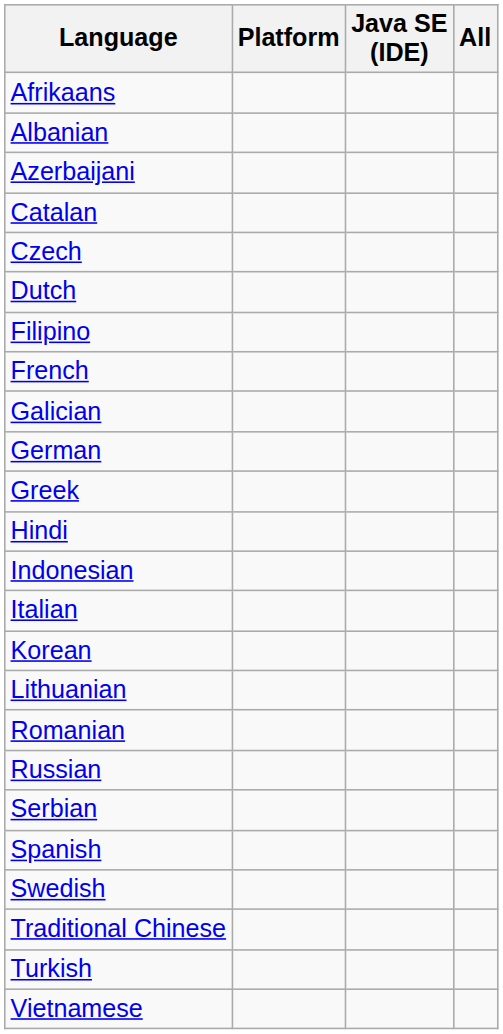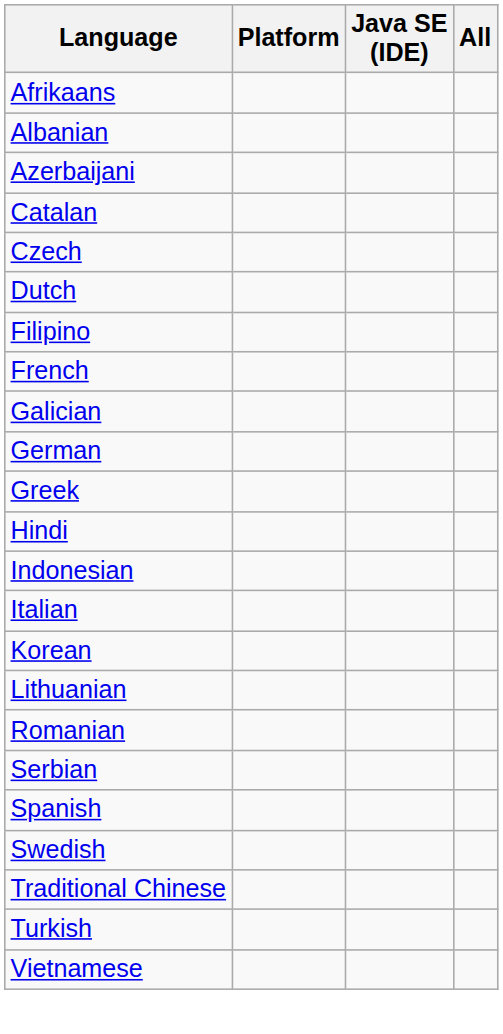 <table class="wikitable">
 <tr>
 <th>Language</th>
 <th>Platform</th>
 <th>Java SE<br>(IDE)</th>
 <th>All</th>
 </tr>
 <tr>
 <td><a href='#'>Afrikaans</a></td>
 <td></td>
 <td></td>
 <td></td>
 </tr>
 <tr>
 <td><a href='#'>Albanian</a></td>
 <td></td>
 <td></td>
 <td></td>
 </tr>
 <tr>
 <td><a href='#'>Azerbaijani</a></td>
 <td></td>
 <td></td>
 <td></td>
 </tr>
 <tr>
 <td><a href='#'>Catalan</a></td>
 <td></td>
 <td></td>
 <td></td>
 </tr>
 <tr>
 <td><a href='#'>Czech</a></td>
 <td></td>
 <td></td>
 <td></td>
 </tr>
 <tr>
 <td><a href='#'>Dutch</a></td>
 <td></td>
 <td></td>
 <td></td>
 </tr>
 <tr>
 <td><a href='#'>Filipino</a></td>
 <td></td>
 <td></td>
 <td></td>
 </tr>
 <tr>
 <td><a href='#'>French</a></td>
 <td></td>
 <td></td>
 <td></td>
 </tr>
 <tr>
 <td><a href='#'>Galician</a></td>
 <td></td>
 <td></td>
 <td></td>
 </tr>
 <tr>
 <td><a href='#'>German</a></td>
 <td></td>
 <td></td>
 <td></td>
 </tr>
 <tr>
 <td><a href='#'>Greek</a></td>
 <td></td>
 <td></td>
 <td></td>
 </tr>
 <tr>
 <td><a href='#'>Hindi</a></td>
 <td></td>
 <td></td>
 <td></td>
 </tr>
 <tr>
 <td><a href='#'>Indonesian</a></td>
 <td></td>
 <td></td>
 <td></td>
 </tr>
 <tr>
 <td><a href='#'>Italian</a></td>
 <td></td>
 <td></td>
 <td></td>
 </tr>
 <tr>
 <td><a href='#'>Korean</a></td>
 <td></td>
 <td></td>
 <td></td>
 </tr>
 <tr>
 <td><a href='#'>Lithuanian</a></td>
 <td></td>
 <td></td>
 <td></td>
 </tr>
 <tr>
 <td><a href='#'>Romanian</a></td>
 <td></td>
 <td></td>
 <td></td>
 </tr>
 <tr>
-<td><a href='#'>Russian</a></td>
-<td></td>
-<td></td>
-<td></td>
-</tr>
-<tr>
 <td><a href='#'>Serbian</a></td>
 <td></td>
 <td></td>
 <td></td>
 </tr>
 <tr>
 <td><a href='#'>Spanish</a></td>
 <td></td>
 <td></td>
 <td></td>
 </tr>
 <tr>
 <td><a href='#'>Swedish</a></td>
 <td></td>
 <td></td>
 <td></td>
 </tr>
 <tr>
 <td><a href='#'>Traditional Chinese</a></td>
 <td></td>
 <td></td>
 <td></td>
 </tr>
 <tr>
 <td><a href='#'>Turkish</a></td>
 <td></td>
 <td></td>
 <td></td>
 </tr>
 <tr>
 <td><a href='#'>Vietnamese</a></td>
 <td></td>
 <td></td>
 <td></td>
 </tr>
 </table>
